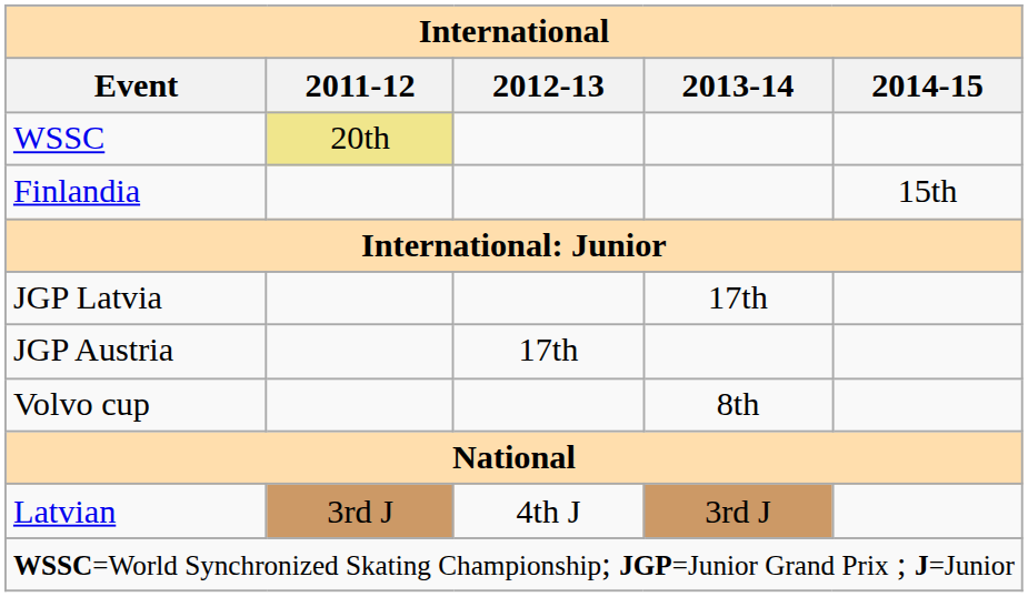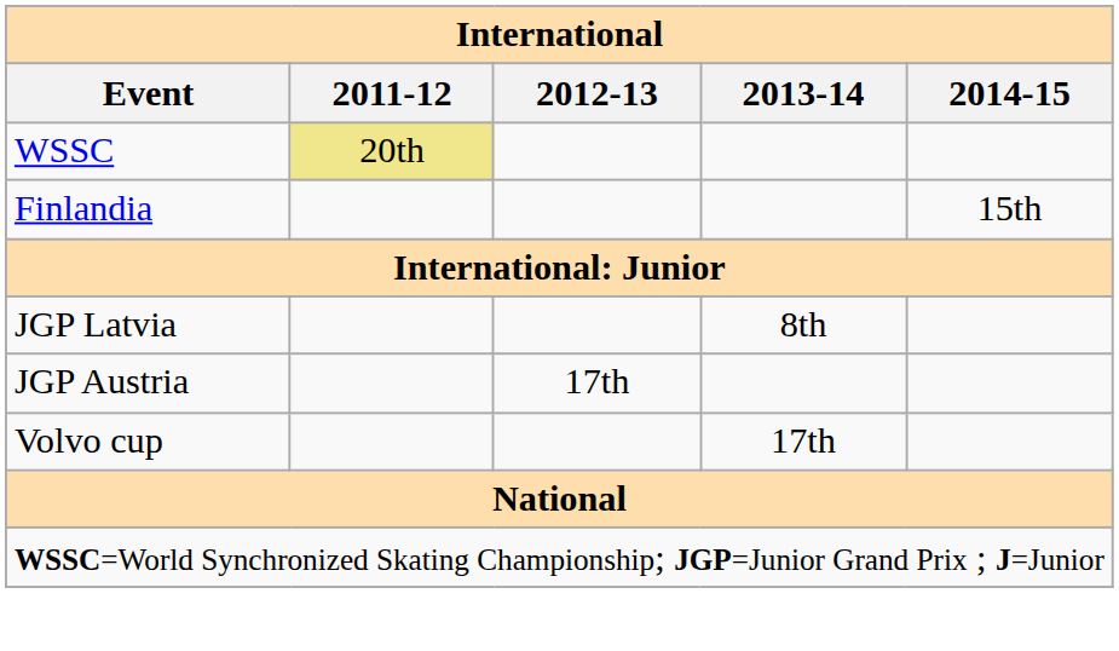 <table class="wikitable" style="text-align:center">
 <tr>
 <th style="background-color: #ffdead; " colspan=5 align=center><strong>International</strong></th>
 </tr>
 <tr>
 <th><strong>Event</strong></th>
 <th>2011-12</th>
 <th>2012-13</th>
 <th>2013-14</th>
 <th>2014-15</th>
 </tr>
 <tr>
 <td align=left><a href='#'>WSSC</a></td>
 <td style="background: khaki;">20th</td>
 <td></td>
 <td></td>
 <td></td>
 </tr>
 <tr>
 <td align=left><a href='#'>Finlandia</a></td>
 <td></td>
 <td></td>
 <td></td>
 <td>15th</td>
 </tr>
 <tr>
 <th style="background-color: #ffdead; " colspan=5 align=center><strong>International: Junior</strong></th>
 </tr>
 <tr>
 <td align=left>JGP Latvia</td>
 <td></td>
 <td></td>
-<td>17th</td>
+<td>8th</td>
 <td></td>
 </tr>
 <tr>
 <td align=left>JGP Austria</td>
 <td></td>
 <td>17th</td>
 <td></td>
 <td></td>
 </tr>
 <tr>
 <td align=left>Volvo cup</td>
 <td></td>
 <td></td>
-<td>8th</td>
+<td>17th</td>
 <td></td>
 </tr>
 <tr>
 <th style="background-color: #ffdead; " colspan=5 align=center><strong>National</strong></th>
 </tr>
 <tr>
-<td align=left><a href='#'>Latvian</a></td>
-<td bgcolor=cc9966>3rd J</td>
-<td>4th J</td>
-<td bgcolor=cc9966>3rd J</td>
-<td></td>
-</tr>
-<tr>
 <td colspan=5 align=center><small><strong>WSSC</strong>=World Synchronized Skating Championship</small>; <small><strong>JGP</strong>=Junior Grand Prix</small> ; <small><strong>J</strong>=Junior</small></td>
 </tr>
 </table>
